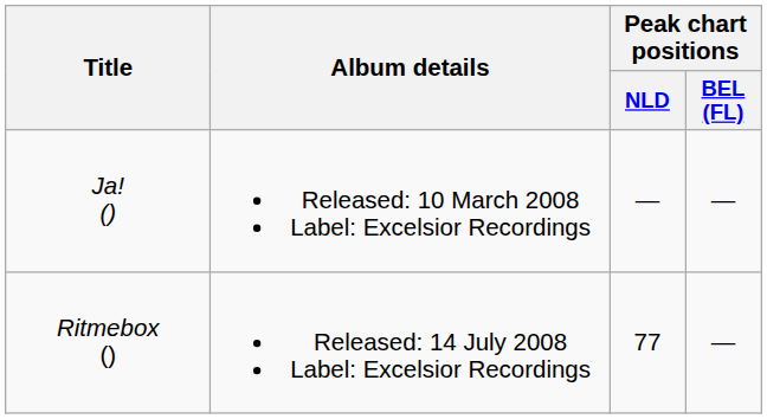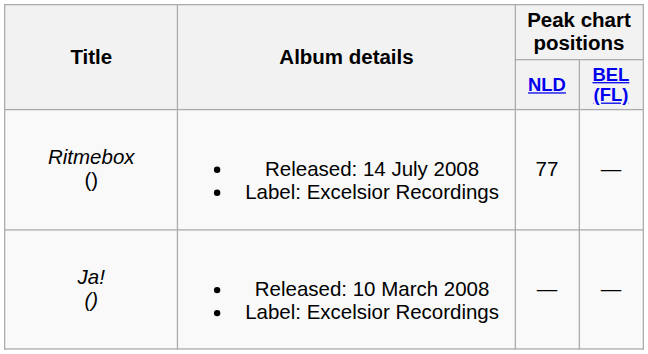 <table class="wikitable" style="text-align:center;">
 <tr>
 <th rowspan="2" scope="col" style="width:8em;">Title</th>
 <th rowspan="2" scope="col" style="width:16em;">Album details</th>
 <th colspan="2" scope="col">Peak chart positions</th>
 </tr>
 <tr>
 <th scope="col" style="width:3em;font-size:90%;"><a href='#'>NLD</a><br></th>
 <th scope="col" style="width:3em;font-size:90%;"><a href='#'>BEL<br>(FL)</a><br></th>
 </tr>
 <tr>
+<td><em>Ritmebox</em><br>()</td>
+<td><br><ul><li>Released: 14 July 2008</li><li>Label: Excelsior Recordings</li></ul></td>
+<td>77</td>
+<td>—</td>
+</tr>
+<tr>
 <td><em>Ja!<br>()</em></td>
 <td><br><ul><li>Released: 10 March 2008</li><li>Label: Excelsior Recordings</li></ul></td>
 <td>—</td>
 <td>—</td>
 </tr>
-<tr>
-<td><em>Ritmebox</em><br>()</td>
-<td><br><ul><li>Released: 14 July 2008</li><li>Label: Excelsior Recordings</li></ul></td>
-<td>77</td>
-<td>—</td>
-</tr>
 </table>
